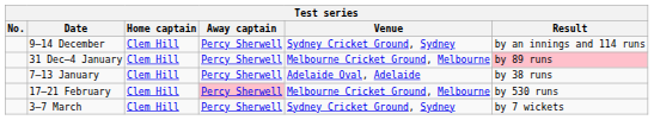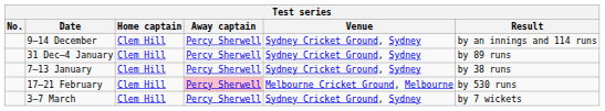 <table class="wikitable">
 <tr>
 <th colspan="9">Test series</th>
 </tr>
 <tr>
 <th>No.</th>
 <th>Date</th>
 <th>Home captain</th>
 <th>Away captain</th>
 <th>Venue</th>
 <th>Result</th>
 </tr>
 <tr>
 <td></td>
 <td>9–14 December</td>
 <td><a href='#'>Clem Hill</a></td>
 <td><a href='#'>Percy Sherwell</a></td>
 <td><a href='#'>Sydney Cricket Ground</a>, <a href='#'>Sydney</a></td>
 <td> by an innings and 114 runs</td>
 </tr>
 <tr>
 <td></td>
 <td>31 Dec–4 January</td>
 <td><a href='#'>Clem Hill</a></td>
 <td><a href='#'>Percy Sherwell</a></td>
-<td><a href='#'>Melbourne Cricket Ground</a>, <a href='#'>Melbourne</a></td>
-<td style="background: pink;"> by 89 runs</td>
+<td><a href='#'>Sydney Cricket Ground</a>, <a href='#'>Sydney</a></td>
+<td> by 89 runs</td>
 </tr>
 <tr>
 <td></td>
 <td>7–13 January</td>
 <td><a href='#'>Clem Hill</a></td>
 <td><a href='#'>Percy Sherwell</a></td>
-<td><a href='#'>Adelaide Oval</a>, <a href='#'>Adelaide</a></td>
+<td><a href='#'>Sydney Cricket Ground</a>, <a href='#'>Sydney</a></td>
 <td> by 38 runs</td>
 </tr>
 <tr>
 <td></td>
 <td>17–21 February</td>
 <td><a href='#'>Clem Hill</a></td>
 <td style="background: pink;"><a href='#'>Percy Sherwell</a></td>
 <td><a href='#'>Melbourne Cricket Ground</a>, <a href='#'>Melbourne</a></td>
 <td> by 530 runs</td>
 </tr>
 <tr>
 <td></td>
 <td>3–7 March</td>
 <td><a href='#'>Clem Hill</a></td>
 <td><a href='#'>Percy Sherwell</a></td>
 <td><a href='#'>Sydney Cricket Ground</a>, <a href='#'>Sydney</a></td>
 <td> by 7 wickets</td>
 </tr>
 </table>
